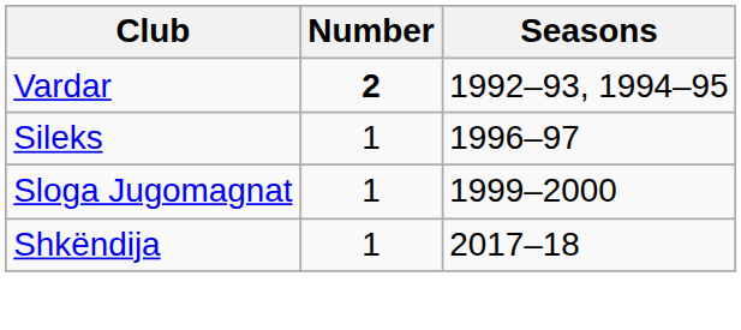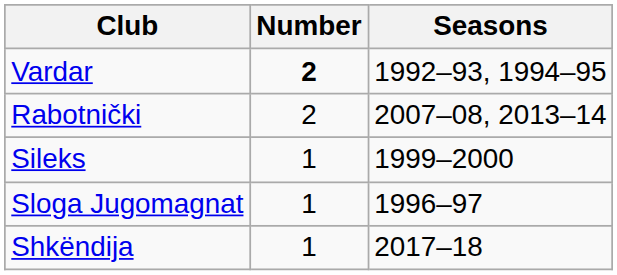 <table class="wikitable sortable">
 <tr>
 <th>Club</th>
 <th>Number</th>
 <th>Seasons</th>
 </tr>
 <tr>
 <td><a href='#'>Vardar</a></td>
 <td align=center><strong>2</strong></td>
 <td>1992–93, 1994–95</td>
 </tr>
 <tr>
+<td><a href='#'>Rabotnički</a></td>
+<td align=center>2</td>
+<td>2007–08, 2013–14</td>
+</tr>
+<tr>
 <td><a href='#'>Sileks</a></td>
 <td align=center>1</td>
-<td>1996–97</td>
+<td>1999–2000</td>
 </tr>
 <tr>
 <td><a href='#'>Sloga Jugomagnat</a></td>
 <td align=center>1</td>
-<td>1999–2000</td>
+<td>1996–97</td>
 </tr>
 <tr>
 <td><a href='#'>Shkëndija</a></td>
 <td align=center>1</td>
 <td>2017–18</td>
 </tr>
 </table>
